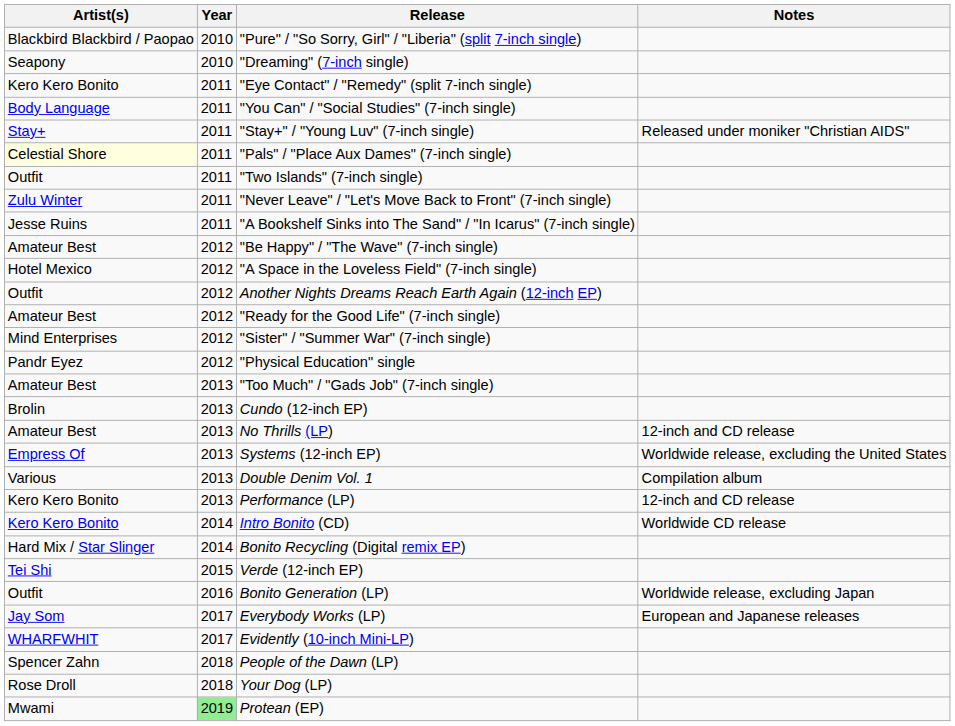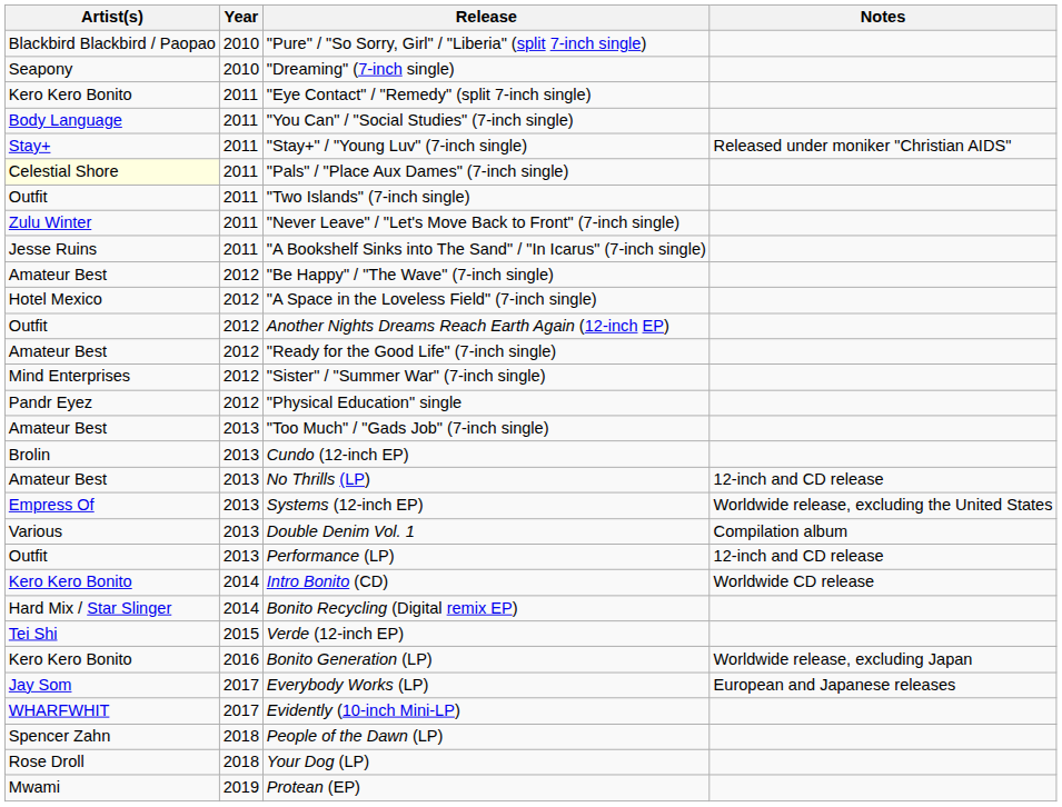 <table class="wikitable">
 <tr>
 <th>Artist(s)</th>
 <th>Year</th>
 <th>Release</th>
 <th>Notes</th>
 </tr>
 <tr>
 <td>Blackbird Blackbird / Paopao</td>
 <td>2010</td>
 <td>"Pure" / "So Sorry, Girl" / "Liberia" (<a href='#'>split</a> <a href='#'>7-inch single</a>)</td>
 <td></td>
 </tr>
 <tr>
 <td>Seapony</td>
 <td>2010</td>
 <td>"Dreaming" (<a href='#'>7-inch</a> single)</td>
 <td></td>
 </tr>
 <tr>
 <td>Kero Kero Bonito</td>
 <td>2011</td>
 <td>"Eye Contact" / "Remedy" (split 7-inch single)</td>
 <td></td>
 </tr>
 <tr>
 <td><a href='#'>Body Language</a></td>
 <td>2011</td>
 <td>"You Can" / "Social Studies" (7-inch single)</td>
 <td></td>
 </tr>
 <tr>
 <td><a href='#'>Stay+</a></td>
 <td>2011</td>
 <td>"Stay+" / "Young Luv" (7-inch single)</td>
 <td>Released under moniker "Christian AIDS"</td>
 </tr>
 <tr>
 <td style="background: lightyellow;">Celestial Shore</td>
 <td>2011</td>
 <td>"Pals" / "Place Aux Dames" (7-inch single)</td>
 <td></td>
 </tr>
 <tr>
 <td>Outfit</td>
 <td>2011</td>
 <td>"Two Islands" (7-inch single)</td>
 <td></td>
 </tr>
 <tr>
 <td><a href='#'>Zulu Winter</a></td>
 <td>2011</td>
 <td>"Never Leave" / "Let's Move Back to Front" (7-inch single)</td>
 <td></td>
 </tr>
 <tr>
 <td>Jesse Ruins</td>
 <td>2011</td>
 <td>"A Bookshelf Sinks into The Sand" / "In Icarus" (7-inch single)</td>
 <td></td>
 </tr>
 <tr>
 <td>Amateur Best</td>
 <td>2012</td>
 <td>"Be Happy" / "The Wave" (7-inch single)</td>
 <td></td>
 </tr>
 <tr>
 <td>Hotel Mexico</td>
 <td>2012</td>
 <td>"A Space in the Loveless Field" (7-inch single)</td>
 <td></td>
 </tr>
 <tr>
 <td>Outfit</td>
 <td>2012</td>
 <td><em>Another Nights Dreams Reach Earth Again</em> (<a href='#'>12-inch</a> <a href='#'>EP</a>)</td>
 <td></td>
 </tr>
 <tr>
 <td>Amateur Best</td>
 <td>2012</td>
 <td>"Ready for the Good Life" (7-inch single)</td>
 <td></td>
 </tr>
 <tr>
 <td>Mind Enterprises</td>
 <td>2012</td>
 <td>"Sister" / "Summer War" (7-inch single)</td>
 <td></td>
 </tr>
 <tr>
 <td>Pandr Eyez</td>
 <td>2012</td>
 <td>"Physical Education" single</td>
 <td></td>
 </tr>
 <tr>
 <td>Amateur Best</td>
 <td>2013</td>
 <td>"Too Much" / "Gads Job" (7-inch single)</td>
 <td></td>
 </tr>
 <tr>
 <td>Brolin</td>
 <td>2013</td>
 <td><em>Cundo</em> (12-inch EP)</td>
 <td></td>
 </tr>
 <tr>
 <td>Amateur Best</td>
 <td>2013</td>
 <td><em>No Thrills</em> <a href='#'>(LP</a>)</td>
 <td>12-inch and CD release</td>
 </tr>
 <tr>
 <td><a href='#'>Empress Of</a></td>
 <td>2013</td>
 <td><em>Systems</em> (12-inch EP)</td>
 <td>Worldwide release, excluding the United States</td>
 </tr>
 <tr>
 <td>Various</td>
 <td>2013</td>
 <td><em>Double Denim Vol. 1</em></td>
 <td>Compilation album</td>
 </tr>
 <tr>
-<td>Kero Kero Bonito</td>
+<td>Outfit</td>
 <td>2013</td>
 <td><em>Performance</em> (LP)</td>
 <td>12-inch and CD release</td>
 </tr>
 <tr>
 <td><a href='#'>Kero Kero Bonito</a></td>
 <td>2014</td>
 <td><em><a href='#'>Intro Bonito</a></em> (CD)</td>
 <td>Worldwide CD release</td>
 </tr>
 <tr>
 <td>Hard Mix / <a href='#'>Star Slinger</a></td>
 <td>2014</td>
 <td><em>Bonito Recycling</em> (Digital <a href='#'>remix EP</a>)</td>
 <td></td>
 </tr>
 <tr>
 <td><a href='#'>Tei Shi</a></td>
 <td>2015</td>
 <td><em>Verde</em> (12-inch EP)</td>
 <td></td>
 </tr>
 <tr>
-<td>Outfit</td>
+<td>Kero Kero Bonito</td>
 <td>2016</td>
 <td><em>Bonito Generation</em> (LP)</td>
 <td>Worldwide release, excluding Japan</td>
 </tr>
 <tr>
 <td><a href='#'>Jay Som</a></td>
 <td>2017</td>
 <td><em>Everybody Works</em> (LP)</td>
 <td>European and Japanese releases</td>
 </tr>
 <tr>
 <td><a href='#'>WHARFWHIT</a></td>
 <td>2017</td>
 <td><em>Evidently</em> (<a href='#'>10-inch Mini-LP</a>)</td>
 <td></td>
 </tr>
 <tr>
 <td>Spencer Zahn</td>
 <td>2018</td>
 <td><em>People of the Dawn</em> (LP)</td>
 <td></td>
 </tr>
 <tr>
 <td>Rose Droll</td>
 <td>2018</td>
 <td><em>Your Dog</em> (LP)</td>
 <td></td>
 </tr>
 <tr>
 <td>Mwami</td>
-<td style="background: lightgreen;">2019</td>
+<td>2019</td>
 <td><em>Protean</em> (EP)</td>
 <td></td>
 </tr>
 </table>
